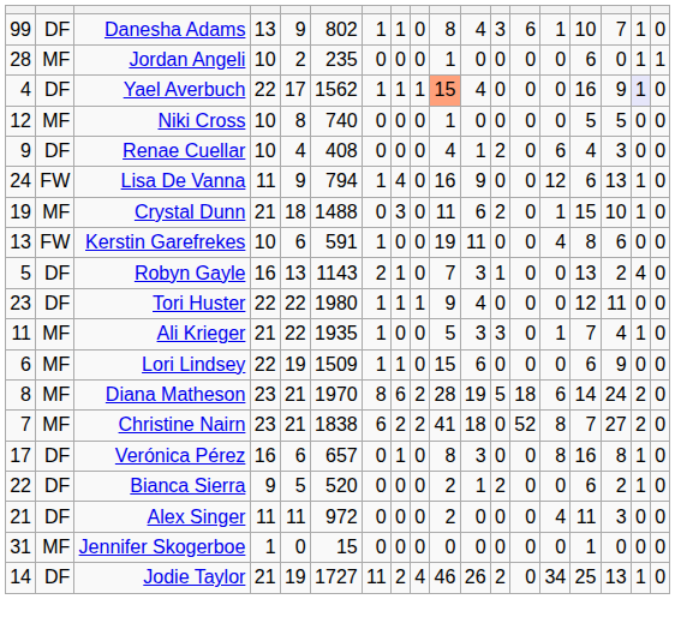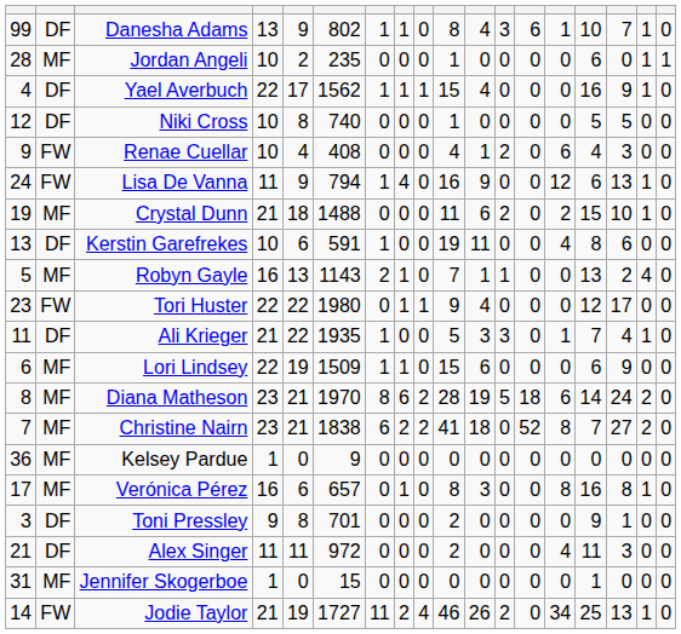 <table class="wikitable sortable" style="text-align:right;">
 <tr>
 <th></th>
 <th></th>
 <th></th>
 <th></th>
 <th></th>
 <th></th>
 <th></th>
 <th></th>
 <th></th>
 <th></th>
 <th></th>
 <th></th>
 <th></th>
 <th></th>
 <th></th>
 <th></th>
 <th></th>
 <th></th>
 </tr>
 <tr>
 <td>99</td>
 <td>DF</td>
 <td><a href='#'>Danesha Adams</a></td>
 <td>13</td>
 <td>9</td>
 <td>802</td>
 <td>1</td>
 <td>1</td>
 <td>0</td>
 <td>8</td>
 <td>4</td>
 <td>3</td>
 <td>6</td>
 <td>1</td>
 <td>10</td>
 <td>7</td>
 <td>1</td>
 <td>0</td>
 </tr>
 <tr>
 <td>28</td>
 <td>MF</td>
 <td><a href='#'>Jordan Angeli</a></td>
 <td>10</td>
 <td>2</td>
 <td>235</td>
 <td>0</td>
 <td>0</td>
 <td>0</td>
 <td>1</td>
 <td>0</td>
 <td>0</td>
 <td>0</td>
 <td>0</td>
 <td>6</td>
 <td>0</td>
 <td>1</td>
 <td>1</td>
 </tr>
 <tr>
 <td>4</td>
 <td>DF</td>
 <td><a href='#'>Yael Averbuch</a></td>
 <td>22</td>
 <td>17</td>
 <td>1562</td>
 <td>1</td>
 <td>1</td>
 <td>1</td>
-<td style="background: lightsalmon;">15</td>
+<td>15</td>
 <td>4</td>
 <td>0</td>
 <td>0</td>
 <td>0</td>
 <td>16</td>
 <td>9</td>
-<td style="background: lavender;">1</td>
+<td>1</td>
 <td>0</td>
 </tr>
 <tr>
 <td>12</td>
-<td>MF</td>
+<td>DF</td>
 <td><a href='#'>Niki Cross</a></td>
 <td>10</td>
 <td>8</td>
 <td>740</td>
 <td>0</td>
 <td>0</td>
 <td>0</td>
 <td>1</td>
 <td>0</td>
 <td>0</td>
 <td>0</td>
 <td>0</td>
 <td>5</td>
 <td>5</td>
 <td>0</td>
 <td>0</td>
 </tr>
 <tr>
 <td>9</td>
-<td>DF</td>
+<td>FW</td>
 <td><a href='#'>Renae Cuellar</a></td>
 <td>10</td>
 <td>4</td>
 <td>408</td>
 <td>0</td>
 <td>0</td>
 <td>0</td>
 <td>4</td>
 <td>1</td>
 <td>2</td>
 <td>0</td>
 <td>6</td>
 <td>4</td>
 <td>3</td>
 <td>0</td>
 <td>0</td>
 </tr>
 <tr>
 <td>24</td>
 <td>FW</td>
 <td><a href='#'>Lisa De Vanna</a></td>
 <td>11</td>
 <td>9</td>
 <td>794</td>
 <td>1</td>
 <td>4</td>
 <td>0</td>
 <td>16</td>
 <td>9</td>
 <td>0</td>
 <td>0</td>
 <td>12</td>
 <td>6</td>
 <td>13</td>
 <td>1</td>
 <td>0</td>
 </tr>
 <tr>
 <td>19</td>
 <td>MF</td>
 <td><a href='#'>Crystal Dunn</a></td>
 <td>21</td>
 <td>18</td>
 <td>1488</td>
 <td>0</td>
-<td>3</td>
+<td>0</td>
 <td>0</td>
 <td>11</td>
 <td>6</td>
 <td>2</td>
 <td>0</td>
-<td>1</td>
+<td>2</td>
 <td>15</td>
 <td>10</td>
 <td>1</td>
 <td>0</td>
 </tr>
 <tr>
 <td>13</td>
-<td>FW</td>
+<td>DF</td>
 <td><a href='#'>Kerstin Garefrekes</a></td>
 <td>10</td>
 <td>6</td>
 <td>591</td>
 <td>1</td>
 <td>0</td>
 <td>0</td>
 <td>19</td>
 <td>11</td>
 <td>0</td>
 <td>0</td>
 <td>4</td>
 <td>8</td>
 <td>6</td>
 <td>0</td>
 <td>0</td>
 </tr>
 <tr>
 <td>5</td>
-<td>DF</td>
+<td>MF</td>
 <td><a href='#'>Robyn Gayle</a></td>
 <td>16</td>
 <td>13</td>
 <td>1143</td>
 <td>2</td>
 <td>1</td>
 <td>0</td>
 <td>7</td>
-<td>3</td>
+<td>1</td>
 <td>1</td>
 <td>0</td>
 <td>0</td>
 <td>13</td>
 <td>2</td>
 <td>4</td>
 <td>0</td>
 </tr>
 <tr>
 <td>23</td>
-<td>DF</td>
+<td>FW</td>
 <td><a href='#'>Tori Huster</a></td>
 <td>22</td>
 <td>22</td>
 <td>1980</td>
-<td>1</td>
+<td>0</td>
 <td>1</td>
 <td>1</td>
 <td>9</td>
 <td>4</td>
 <td>0</td>
 <td>0</td>
 <td>0</td>
 <td>12</td>
-<td>11</td>
+<td>17</td>
 <td>0</td>
 <td>0</td>
 </tr>
 <tr>
 <td>11</td>
-<td>MF</td>
+<td>DF</td>
 <td><a href='#'>Ali Krieger</a></td>
 <td>21</td>
 <td>22</td>
 <td>1935</td>
 <td>1</td>
 <td>0</td>
 <td>0</td>
 <td>5</td>
 <td>3</td>
 <td>3</td>
 <td>0</td>
 <td>1</td>
 <td>7</td>
 <td>4</td>
 <td>1</td>
 <td>0</td>
 </tr>
 <tr>
 <td>6</td>
 <td>MF</td>
 <td><a href='#'>Lori Lindsey</a></td>
 <td>22</td>
 <td>19</td>
 <td>1509</td>
 <td>1</td>
 <td>1</td>
 <td>0</td>
 <td>15</td>
 <td>6</td>
 <td>0</td>
 <td>0</td>
 <td>0</td>
 <td>6</td>
 <td>9</td>
 <td>0</td>
 <td>0</td>
 </tr>
 <tr>
 <td>8</td>
 <td>MF</td>
 <td><a href='#'>Diana Matheson</a></td>
 <td>23</td>
 <td>21</td>
 <td>1970</td>
 <td>8</td>
 <td>6</td>
 <td>2</td>
 <td>28</td>
 <td>19</td>
 <td>5</td>
 <td>18</td>
 <td>6</td>
 <td>14</td>
 <td>24</td>
 <td>2</td>
 <td>0</td>
 </tr>
 <tr>
 <td>7</td>
 <td>MF</td>
 <td><a href='#'>Christine Nairn</a></td>
 <td>23</td>
 <td>21</td>
 <td>1838</td>
 <td>6</td>
 <td>2</td>
 <td>2</td>
 <td>41</td>
 <td>18</td>
 <td>0</td>
 <td>52</td>
 <td>8</td>
 <td>7</td>
 <td>27</td>
 <td>2</td>
 <td>0</td>
 </tr>
 <tr>
+<td>36</td>
+<td>MF</td>
+<td>Kelsey Pardue</td>
+<td>1</td>
+<td>0</td>
+<td>9</td>
+<td>0</td>
+<td>0</td>
+<td>0</td>
+<td>0</td>
+<td>0</td>
+<td>0</td>
+<td>0</td>
+<td>0</td>
+<td>0</td>
+<td>0</td>
+<td>0</td>
+<td>0</td>
+</tr>
+<tr>
 <td>17</td>
-<td>DF</td>
+<td>MF</td>
 <td><a href='#'>Verónica Pérez</a></td>
 <td>16</td>
 <td>6</td>
 <td>657</td>
 <td>0</td>
 <td>1</td>
 <td>0</td>
 <td>8</td>
 <td>3</td>
 <td>0</td>
 <td>0</td>
 <td>8</td>
 <td>16</td>
 <td>8</td>
 <td>1</td>
 <td>0</td>
 </tr>
 <tr>
-<td>22</td>
+<td>3</td>
 <td>DF</td>
-<td><a href='#'>Bianca Sierra</a></td>
+<td><a href='#'>Toni Pressley</a></td>
 <td>9</td>
-<td>5</td>
-<td>520</td>
+<td>8</td>
+<td>701</td>
 <td>0</td>
 <td>0</td>
 <td>0</td>
 <td>2</td>
-<td>1</td>
-<td>2</td>
 <td>0</td>
 <td>0</td>
-<td>6</td>
-<td>2</td>
+<td>0</td>
+<td>0</td>
+<td>9</td>
 <td>1</td>
+<td>0</td>
 <td>0</td>
 </tr>
 <tr>
 <td>21</td>
 <td>DF</td>
 <td><a href='#'>Alex Singer</a></td>
 <td>11</td>
 <td>11</td>
 <td>972</td>
 <td>0</td>
 <td>0</td>
 <td>0</td>
 <td>2</td>
 <td>0</td>
 <td>0</td>
 <td>0</td>
 <td>4</td>
 <td>11</td>
 <td>3</td>
 <td>0</td>
 <td>0</td>
 </tr>
 <tr>
 <td>31</td>
 <td>MF</td>
 <td><a href='#'>Jennifer Skogerboe</a></td>
 <td>1</td>
 <td>0</td>
 <td>15</td>
 <td>0</td>
 <td>0</td>
 <td>0</td>
 <td>0</td>
 <td>0</td>
 <td>0</td>
 <td>0</td>
 <td>0</td>
 <td>1</td>
 <td>0</td>
 <td>0</td>
 <td>0</td>
 </tr>
 <tr>
 <td>14</td>
-<td>DF</td>
+<td>FW</td>
 <td><a href='#'>Jodie Taylor</a></td>
 <td>21</td>
 <td>19</td>
 <td>1727</td>
 <td>11</td>
 <td>2</td>
 <td>4</td>
 <td>46</td>
 <td>26</td>
 <td>2</td>
 <td>0</td>
 <td>34</td>
 <td>25</td>
 <td>13</td>
 <td>1</td>
 <td>0</td>
 </tr>
 </table>
